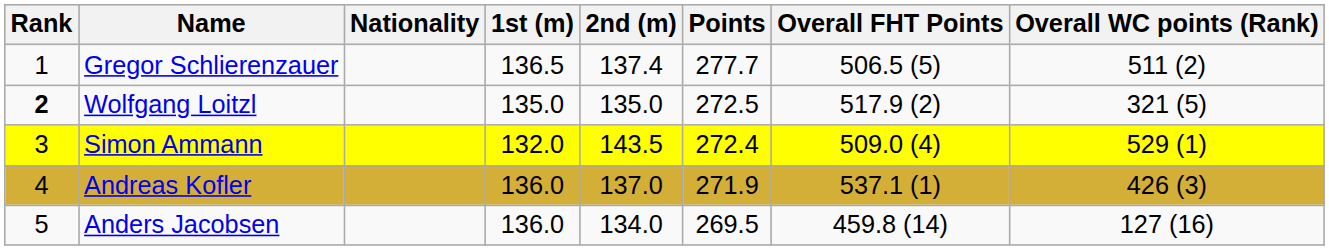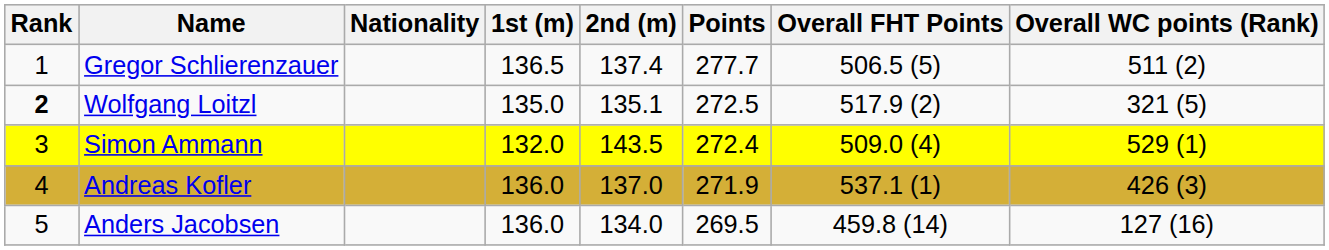 <table class="wikitable">
 <tr>
 <th align=Center>Rank</th>
 <th>Name</th>
 <th>Nationality</th>
 <th align=Center>1st (m)</th>
 <th>2nd (m)</th>
 <th>Points</th>
 <th>Overall FHT Points</th>
 <th>Overall WC points (Rank)</th>
 </tr>
 <tr>
 <td align=center>1</td>
 <td align=left><a href='#'>Gregor Schlierenzauer</a></td>
 <td align=left></td>
 <td align=center>136.5</td>
 <td align=center>137.4</td>
 <td align=center>277.7</td>
 <td align=center>506.5 (5)</td>
 <td align=center>511 (2)</td>
 </tr>
 <tr>
 <td align=center><strong>2</strong></td>
 <td align=left><a href='#'>Wolfgang Loitzl</a></td>
 <td align=left></td>
 <td align=center>135.0</td>
-<td align=center>135.0</td>
+<td align=center>135.1</td>
 <td align=center>272.5</td>
 <td align=center>517.9 (2)</td>
 <td align=center>321 (5)</td>
 </tr>
 <tr style="background:#FFFF00;">
 <td align=center>3</td>
 <td align=left><a href='#'>Simon Ammann</a></td>
 <td align=left></td>
 <td align=center>132.0</td>
 <td align=center>143.5</td>
 <td align=center>272.4</td>
 <td align=center>509.0 (4)</td>
 <td align=center>529 (1)</td>
 </tr>
 <tr style="background:#D4AF37;">
 <td align=center>4</td>
 <td align=left><a href='#'>Andreas Kofler</a></td>
 <td align=left></td>
 <td align=center>136.0</td>
 <td align=center>137.0</td>
 <td align=center>271.9</td>
 <td align=center>537.1 (1)</td>
 <td align=center>426 (3)</td>
 </tr>
 <tr>
 <td align=center>5</td>
 <td align=left><a href='#'>Anders Jacobsen</a></td>
 <td align=left></td>
 <td align=center>136.0</td>
 <td align=center>134.0</td>
 <td align=center>269.5</td>
 <td align=center>459.8 (14)</td>
 <td align=center>127 (16)</td>
 </tr>
 </table>
